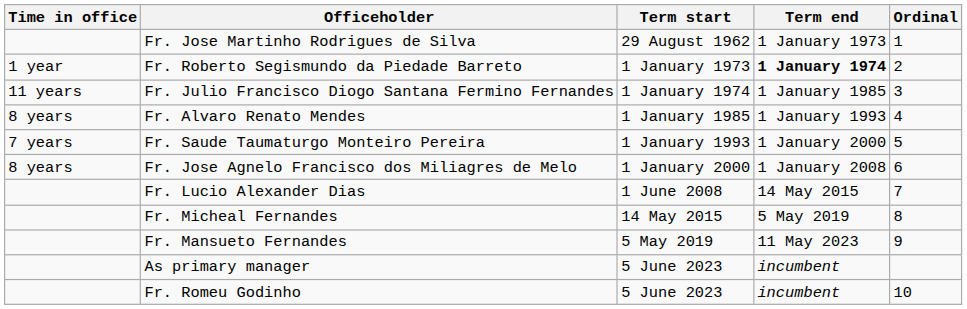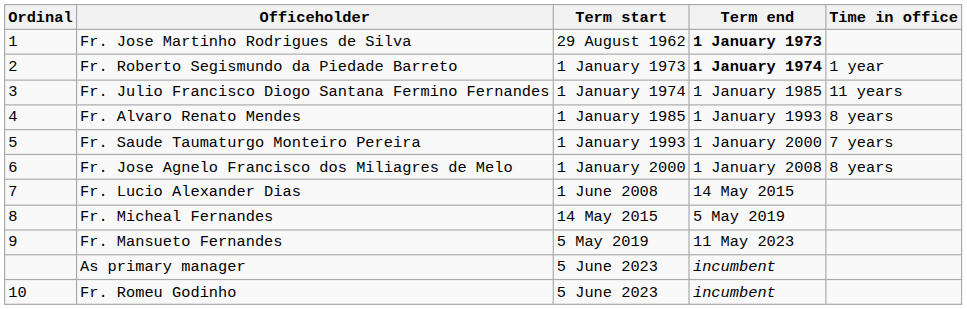 <table class="wikitable sortable">
 <tr>
-<th>Time in office</th>
+<th>Ordinal</th>
 <th>Officeholder</th>
 <th>Term start</th>
 <th>Term end</th>
-<th>Ordinal</th>
+<th>Time in office</th>
 </tr>
 <tr>
-<td></td>
+<td>1</td>
 <td>Fr. Jose Martinho Rodrigues de Silva</td>
 <td>29 August 1962</td>
-<td>1 January 1973</td>
-<td>1</td>
+<td><strong>1 January 1973</strong></td>
+<td></td>
 </tr>
 <tr>
-<td>1 year</td>
+<td>2</td>
 <td>Fr. Roberto Segismundo da Piedade Barreto</td>
 <td>1 January 1973</td>
 <td><strong>1 January 1974</strong></td>
-<td>2</td>
+<td>1 year</td>
 </tr>
 <tr>
-<td>11 years</td>
+<td>3</td>
 <td>Fr. Julio Francisco Diogo Santana Fermino Fernandes</td>
 <td>1 January 1974</td>
 <td>1 January 1985</td>
-<td>3</td>
+<td>11 years</td>
 </tr>
 <tr>
-<td>8 years</td>
+<td>4</td>
 <td>Fr. Alvaro Renato Mendes</td>
 <td>1 January 1985</td>
 <td>1 January 1993</td>
-<td>4</td>
+<td>8 years</td>
 </tr>
 <tr>
-<td>7 years</td>
+<td>5</td>
 <td>Fr. Saude Taumaturgo Monteiro Pereira</td>
 <td>1 January 1993</td>
 <td>1 January 2000</td>
-<td>5</td>
+<td>7 years</td>
 </tr>
 <tr>
-<td>8 years</td>
+<td>6</td>
 <td>Fr. Jose Agnelo Francisco dos Miliagres de Melo</td>
 <td>1 January 2000</td>
 <td>1 January 2008</td>
-<td>6</td>
+<td>8 years</td>
 </tr>
 <tr>
-<td></td>
+<td>7</td>
 <td>Fr. Lucio Alexander Dias</td>
 <td>1 June 2008</td>
 <td>14 May 2015</td>
-<td>7</td>
+<td></td>
 </tr>
 <tr>
-<td></td>
+<td>8</td>
 <td>Fr. Micheal Fernandes</td>
 <td>14 May 2015</td>
 <td>5 May 2019</td>
-<td>8</td>
+<td></td>
 </tr>
 <tr>
-<td></td>
+<td>9</td>
 <td>Fr. Mansueto Fernandes</td>
 <td>5 May 2019</td>
 <td>11 May 2023</td>
-<td>9</td>
+<td></td>
 </tr>
 <tr>
 <td></td>
 <td>As primary manager</td>
 <td>5 June 2023</td>
 <td><em>incumbent</em></td>
 <td></td>
 </tr>
 <tr>
-<td></td>
+<td>10</td>
 <td>Fr. Romeu Godinho</td>
 <td>5 June 2023</td>
 <td><em>incumbent</em></td>
-<td>10</td>
+<td></td>
 </tr>
 </table>
